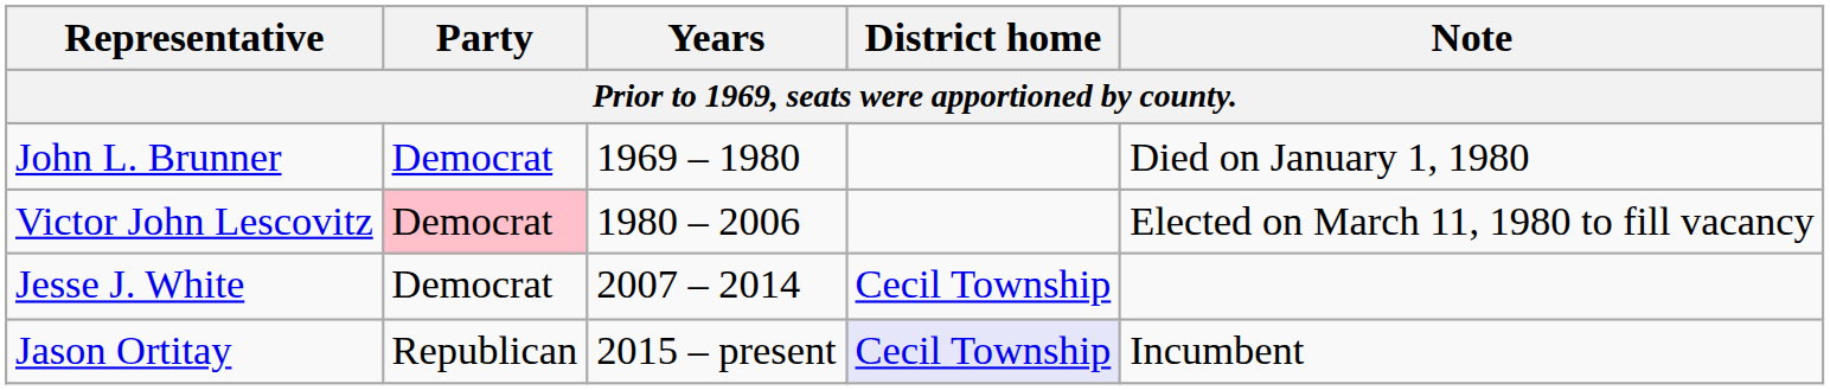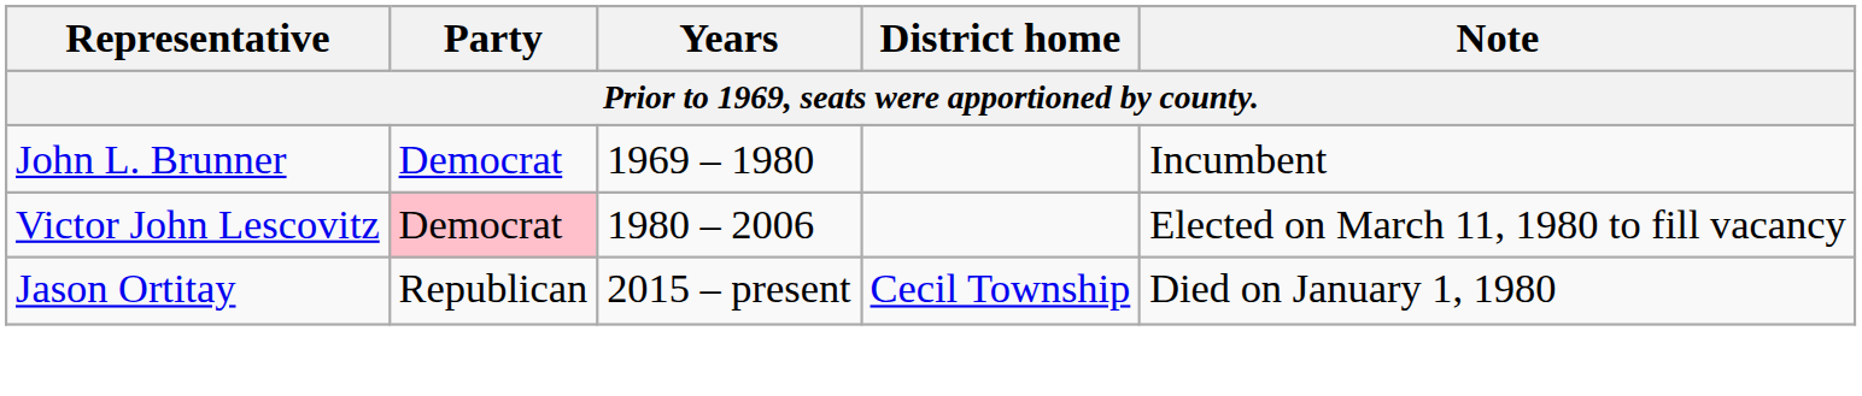 <table class=wikitable>
 <tr valign=bottom>
 <th>Representative</th>
 <th>Party</th>
 <th>Years</th>
 <th>District home</th>
 <th>Note</th>
 </tr>
 <tr>
 <th colspan=5 style="font-size: 80%;"><em>Prior to 1969, seats were apportioned by county.</em></th>
 </tr>
 <tr>
 <td><a href='#'>John L. Brunner</a></td>
 <td><a href='#'>Democrat</a></td>
 <td>1969 – 1980</td>
 <td></td>
-<td>Died on January 1, 1980</td>
+<td>Incumbent</td>
 </tr>
 <tr>
 <td><a href='#'>Victor John Lescovitz</a></td>
 <td style="background: pink;">Democrat</td>
 <td>1980 – 2006</td>
 <td></td>
 <td>Elected on March 11, 1980 to fill vacancy</td>
 </tr>
 <tr>
-<td><a href='#'>Jesse J. White</a></td>
-<td>Democrat</td>
-<td>2007 – 2014</td>
-<td><a href='#'>Cecil Township</a></td>
-<td></td>
-</tr>
-<tr>
 <td><a href='#'>Jason Ortitay</a></td>
 <td>Republican</td>
 <td>2015 – present</td>
-<td style="background: lavender;"><a href='#'>Cecil Township</a></td>
-<td>Incumbent</td>
+<td><a href='#'>Cecil Township</a></td>
+<td>Died on January 1, 1980</td>
 </tr>
 </table>
